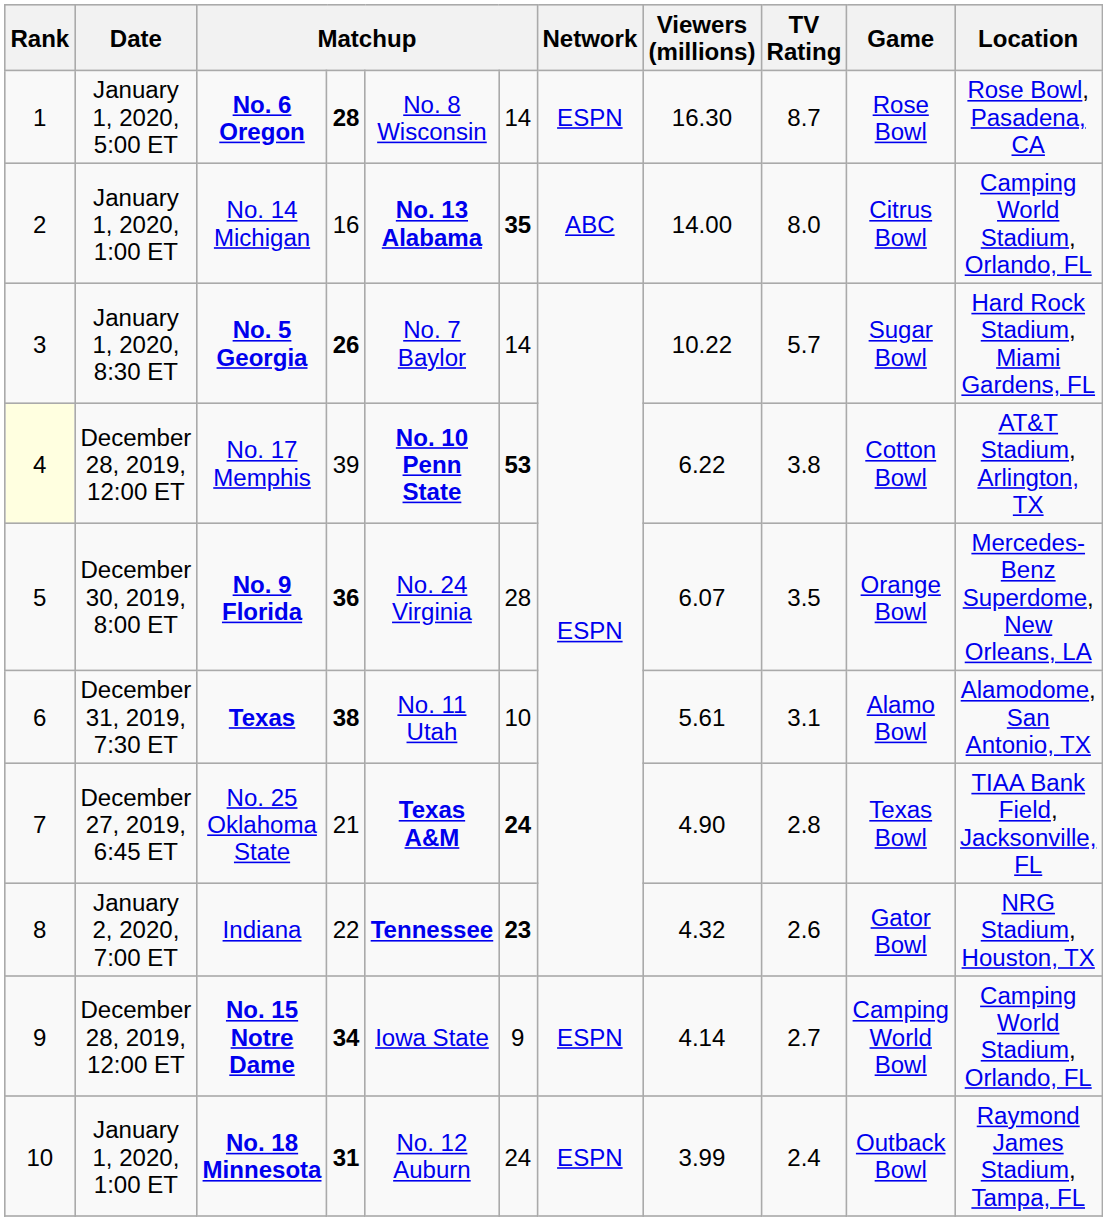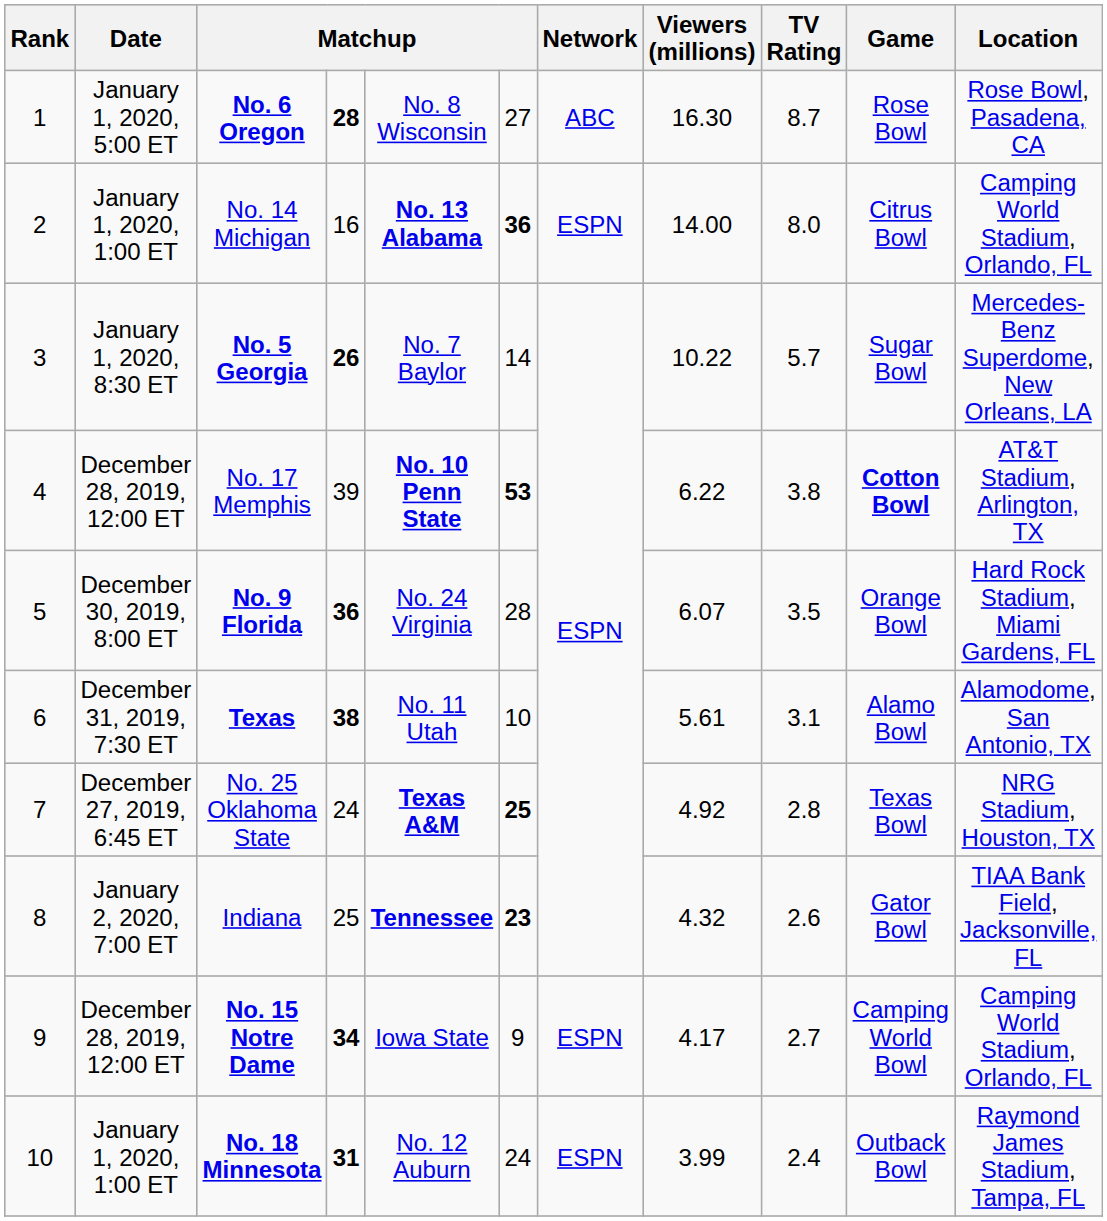 <table class="wikitable" style="font-size: 94%; text-align:center">
 <tr>
 <th>Rank</th>
 <th>Date</th>
 <th colspan=4>Matchup</th>
 <th>Network</th>
 <th>Viewers (millions)</th>
 <th>TV Rating</th>
 <th>Game</th>
 <th>Location</th>
 </tr>
 <tr>
 <td>1</td>
 <td>January 1, 2020, 5:00 ET</td>
 <td><strong><a href='#'>No. 6 Oregon</a></strong></td>
 <td><strong>28</strong></td>
 <td><a href='#'>No. 8 Wisconsin</a></td>
-<td>14</td>
-<td><a href='#'>ESPN</a></td>
+<td>27</td>
+<td><a href='#'>ABC</a></td>
 <td>16.30</td>
 <td>8.7</td>
 <td><a href='#'>Rose Bowl</a></td>
 <td><a href='#'>Rose Bowl</a>, <a href='#'>Pasadena, CA</a></td>
 </tr>
 <tr>
 <td>2</td>
 <td>January 1, 2020, 1:00 ET</td>
 <td><a href='#'>No. 14 Michigan</a></td>
 <td>16</td>
 <td><strong><a href='#'>No. 13 Alabama</a></strong></td>
-<td><strong>35</strong></td>
-<td><a href='#'>ABC</a></td>
+<td><strong>36</strong></td>
+<td><a href='#'>ESPN</a></td>
 <td>14.00</td>
 <td>8.0</td>
 <td><a href='#'>Citrus Bowl</a></td>
 <td><a href='#'>Camping World Stadium</a>, <a href='#'>Orlando, FL</a></td>
 </tr>
 <tr>
 <td>3</td>
 <td>January 1, 2020, 8:30 ET</td>
 <td><strong><a href='#'>No. 5 Georgia</a></strong></td>
 <td><strong>26</strong></td>
 <td><a href='#'>No. 7 Baylor</a></td>
 <td>14</td>
 <td rowspan="6"><a href='#'>ESPN</a></td>
 <td>10.22</td>
 <td>5.7</td>
 <td><a href='#'>Sugar Bowl</a></td>
-<td><a href='#'>Hard Rock Stadium</a>, <a href='#'>Miami Gardens, FL</a></td>
+<td><a href='#'>Mercedes-Benz Superdome</a>, <a href='#'>New Orleans, LA</a></td>
 </tr>
 <tr>
-<td style="background: lightyellow;">4</td>
+<td>4</td>
 <td>December 28, 2019, 12:00 ET</td>
 <td><a href='#'>No. 17 Memphis</a></td>
 <td>39</td>
 <td><strong><a href='#'>No. 10 Penn State</a></strong></td>
 <td><strong>53</strong></td>
 <td>6.22</td>
 <td>3.8</td>
-<td><a href='#'>Cotton Bowl</a></td>
+<td><strong><a href='#'>Cotton Bowl</a></strong></td>
 <td><a href='#'>AT&T Stadium</a>, <a href='#'>Arlington, TX</a></td>
 </tr>
 <tr>
 <td>5</td>
 <td>December 30, 2019, 8:00 ET</td>
 <td><strong><a href='#'>No. 9 Florida</a></strong></td>
 <td><strong>36</strong></td>
 <td><a href='#'>No. 24 Virginia</a></td>
 <td>28</td>
 <td>6.07</td>
 <td>3.5</td>
 <td><a href='#'>Orange Bowl</a></td>
-<td><a href='#'>Mercedes-Benz Superdome</a>, <a href='#'>New Orleans, LA</a></td>
+<td><a href='#'>Hard Rock Stadium</a>, <a href='#'>Miami Gardens, FL</a></td>
 </tr>
 <tr>
 <td>6</td>
 <td>December 31, 2019, 7:30 ET</td>
 <td><strong><a href='#'>Texas</a></strong></td>
 <td><strong>38</strong></td>
 <td><a href='#'>No. 11 Utah</a></td>
 <td>10</td>
 <td>5.61</td>
 <td>3.1</td>
 <td><a href='#'>Alamo Bowl</a></td>
 <td><a href='#'>Alamodome</a>, <a href='#'>San Antonio, TX</a></td>
 </tr>
 <tr>
 <td>7</td>
 <td>December 27, 2019, 6:45 ET</td>
 <td><a href='#'>No. 25 Oklahoma State</a></td>
-<td>21</td>
+<td>24</td>
 <td><strong><a href='#'>Texas A&M</a></strong></td>
-<td><strong>24</strong></td>
-<td>4.90</td>
+<td><strong>25</strong></td>
+<td>4.92</td>
 <td>2.8</td>
 <td><a href='#'>Texas Bowl</a></td>
-<td><a href='#'>TIAA Bank Field</a>, <a href='#'>Jacksonville, FL</a></td>
+<td><a href='#'>NRG Stadium</a>, <a href='#'>Houston, TX</a></td>
 </tr>
 <tr>
 <td>8</td>
 <td>January 2, 2020, 7:00 ET</td>
 <td><a href='#'>Indiana</a></td>
-<td>22</td>
+<td>25</td>
 <td><strong><a href='#'>Tennessee</a></strong></td>
 <td><strong>23</strong></td>
 <td>4.32</td>
 <td>2.6</td>
 <td><a href='#'>Gator Bowl</a></td>
-<td><a href='#'>NRG Stadium</a>, <a href='#'>Houston, TX</a></td>
+<td><a href='#'>TIAA Bank Field</a>, <a href='#'>Jacksonville, FL</a></td>
 </tr>
 <tr>
 <td>9</td>
 <td>December 28, 2019, 12:00 ET</td>
 <td><strong><a href='#'>No. 15 Notre Dame</a></strong></td>
 <td><strong>34</strong></td>
 <td><a href='#'>Iowa State</a></td>
 <td>9</td>
 <td><a href='#'>ESPN</a></td>
-<td>4.14</td>
+<td>4.17</td>
 <td>2.7</td>
 <td><a href='#'>Camping World Bowl</a></td>
 <td><a href='#'>Camping World Stadium</a>, <a href='#'>Orlando, FL</a></td>
 </tr>
 <tr>
 <td>10</td>
 <td>January 1, 2020, 1:00 ET</td>
 <td><strong><a href='#'>No. 18 Minnesota</a></strong></td>
 <td><strong>31</strong></td>
 <td><a href='#'>No. 12 Auburn</a></td>
 <td>24</td>
 <td rowspan="2"><a href='#'>ESPN</a></td>
 <td>3.99</td>
 <td>2.4</td>
 <td><a href='#'>Outback Bowl</a></td>
 <td><a href='#'>Raymond James Stadium</a>, <a href='#'>Tampa, FL</a></td>
 </tr>
 </table>
